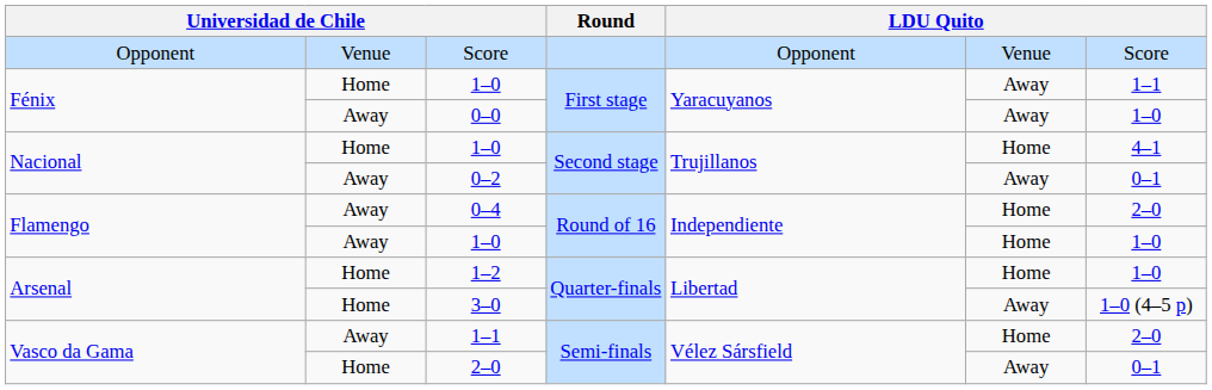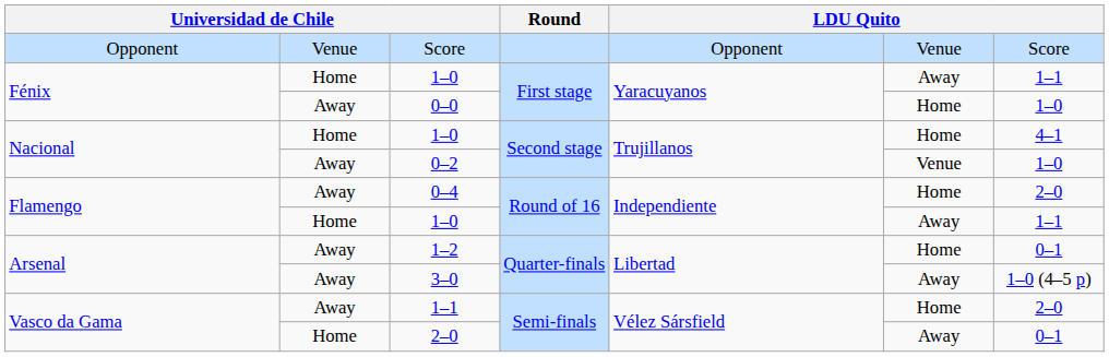 <table class="wikitable" style="text-align: center;">
 <tr>
 <th colspan=3> <a href='#'>Universidad de Chile</a></th>
 <th>Round</th>
 <th colspan=3> <a href='#'>LDU Quito</a></th>
 </tr>
 <tr bgcolor=#c1e0ff>
 <td width=25%>Opponent</td>
 <td width=10%>Venue</td>
 <td width=10%>Score</td>
 <td width=10%></td>
 <td width=25%>Opponent</td>
 <td width=10%>Venue</td>
 <td width=10%>Score</td>
 </tr>
 <tr>
 <td rowspan=2 align=left> <a href='#'>Fénix</a></td>
 <td>Home</td>
 <td><a href='#'>1–0</a></td>
 <td rowspan=2 bgcolor=#c1e0ff><a href='#'>First stage</a></td>
 <td rowspan=2 align=left> <a href='#'>Yaracuyanos</a></td>
 <td>Away</td>
 <td><a href='#'>1–1</a></td>
 </tr>
 <tr>
 <td>Away</td>
 <td><a href='#'>0–0</a></td>
-<td>Away</td>
+<td>Home</td>
 <td><a href='#'>1–0</a></td>
 </tr>
 <tr>
 <td rowspan=2 align=left> <a href='#'>Nacional</a></td>
 <td>Home</td>
 <td><a href='#'>1–0</a></td>
 <td rowspan=2 bgcolor=#c1e0ff><a href='#'>Second stage</a></td>
 <td rowspan=2 align=left> <a href='#'>Trujillanos</a></td>
 <td>Home</td>
 <td><a href='#'>4–1</a></td>
 </tr>
 <tr>
 <td>Away</td>
 <td><a href='#'>0–2</a></td>
-<td>Away</td>
-<td><a href='#'>0–1</a></td>
+<td width=10%>Venue</td>
+<td><a href='#'>1–0</a></td>
 </tr>
 <tr>
 <td rowspan=2 align=left> <a href='#'>Flamengo</a></td>
 <td>Away</td>
 <td><a href='#'>0–4</a></td>
 <td rowspan=2 bgcolor=#c1e0ff><a href='#'>Round of 16</a></td>
 <td rowspan=2 align=left> <a href='#'>Independiente</a></td>
 <td>Home</td>
 <td><a href='#'>2–0</a></td>
 </tr>
 <tr>
-<td>Away</td>
-<td><a href='#'>1–0</a></td>
 <td>Home</td>
 <td><a href='#'>1–0</a></td>
+<td>Away</td>
+<td><a href='#'>1–1</a></td>
 </tr>
 <tr>
 <td rowspan=2 align=left> <a href='#'>Arsenal</a></td>
-<td>Home</td>
+<td>Away</td>
 <td><a href='#'>1–2</a></td>
 <td rowspan=2 bgcolor=#c1e0ff><a href='#'>Quarter-finals</a></td>
 <td rowspan=2 align=left> <a href='#'>Libertad</a></td>
 <td>Home</td>
-<td><a href='#'>1–0</a></td>
+<td><a href='#'>0–1</a></td>
 </tr>
 <tr>
-<td>Home</td>
+<td>Away</td>
 <td><a href='#'>3–0</a></td>
 <td>Away</td>
 <td><a href='#'>1–0</a> (4–5 <a href='#'>p</a>)</td>
 </tr>
 <tr>
 <td rowspan=2 align=left> <a href='#'>Vasco da Gama</a></td>
 <td>Away</td>
 <td><a href='#'>1–1</a></td>
 <td rowspan=2 bgcolor=#c1e0ff><a href='#'>Semi-finals</a></td>
 <td rowspan=2 align=left> <a href='#'>Vélez Sársfield</a></td>
 <td>Home</td>
 <td><a href='#'>2–0</a></td>
 </tr>
 <tr>
 <td>Home</td>
 <td><a href='#'>2–0</a></td>
 <td>Away</td>
 <td><a href='#'>0–1</a></td>
 </tr>
 </table>
